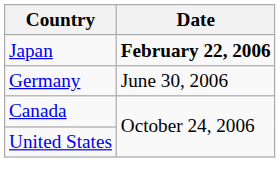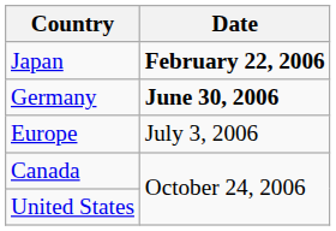 <table class="wikitable">
 <tr>
 <th>Country</th>
 <th>Date</th>
 </tr>
 <tr>
 <td><a href='#'>Japan</a></td>
 <td><strong>February 22, 2006</strong></td>
 </tr>
 <tr>
 <td><a href='#'>Germany</a></td>
-<td>June 30, 2006</td>
+<td><strong>June 30, 2006</strong></td>
+</tr>
+<tr>
+<td><a href='#'>Europe</a></td>
+<td>July 3, 2006</td>
 </tr>
 <tr>
 <td><a href='#'>Canada</a></td>
 <td rowspan="2">October 24, 2006</td>
 </tr>
 <tr>
 <td><a href='#'>United States</a></td>
 </tr>
 </table>
